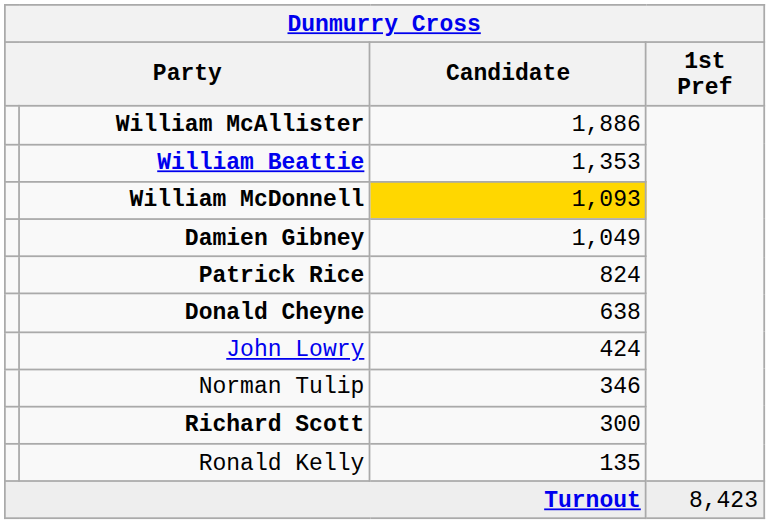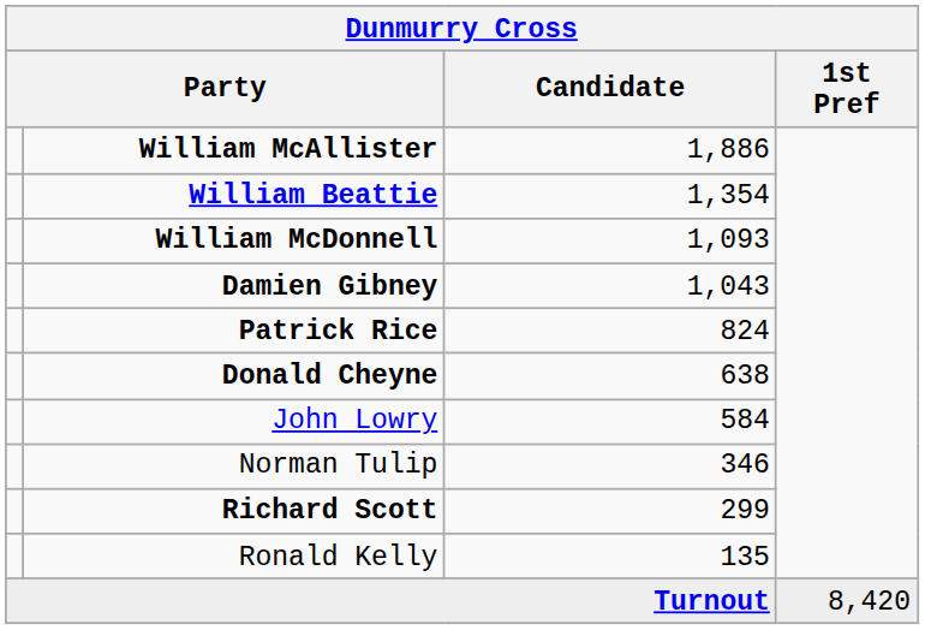 <table class="wikitable">
 <tr>
 <th colspan="4" align="center"><a href='#'>Dunmurry Cross</a></th>
 </tr>
 <tr>
 <th colspan="2" align="center" width=200>Party</th>
 <th width=150>Candidate</th>
 <th width=60>1st Pref</th>
 </tr>
 <tr>
 <td></td>
 <td align="right"><strong>William McAllister</strong></td>
 <td align="right">1,886</td>
 </tr>
 <tr>
 <td></td>
 <td align="right"><strong><a href='#'>William Beattie</a></strong></td>
-<td align="right">1,353</td>
+<td align="right">1,354</td>
 </tr>
 <tr>
 <td></td>
 <td align="right"><strong>William McDonnell</strong></td>
-<td align="right" style="background: gold;">1,093</td>
+<td align="right">1,093</td>
 </tr>
 <tr>
 <td></td>
 <td align="right"><strong>Damien Gibney</strong></td>
-<td align="right">1,049</td>
+<td align="right">1,043</td>
 </tr>
 <tr>
 <td></td>
 <td align="right"><strong>Patrick Rice</strong></td>
 <td align="right">824</td>
 </tr>
 <tr>
 <td></td>
 <td align="right"><strong>Donald Cheyne</strong></td>
 <td align="right">638</td>
 </tr>
 <tr>
 <td></td>
 <td align="right"><a href='#'>John Lowry</a></td>
-<td align="right">424</td>
+<td align="right">584</td>
 </tr>
 <tr>
 <td></td>
 <td align="right">Norman Tulip</td>
 <td align="right">346</td>
 </tr>
 <tr>
 <td></td>
 <td align="right"><strong>Richard Scott</strong></td>
-<td align="right">300</td>
+<td align="right">299</td>
 </tr>
 <tr>
 <td></td>
 <td align="right">Ronald Kelly</td>
 <td align="right">135</td>
 </tr>
 <tr bgcolor="EEEEEE">
 <td colspan=3 align="right"><strong><a href='#'>Turnout</a></strong></td>
-<td align="right">8,423</td>
+<td align="right">8,420</td>
 </tr>
 </table>
